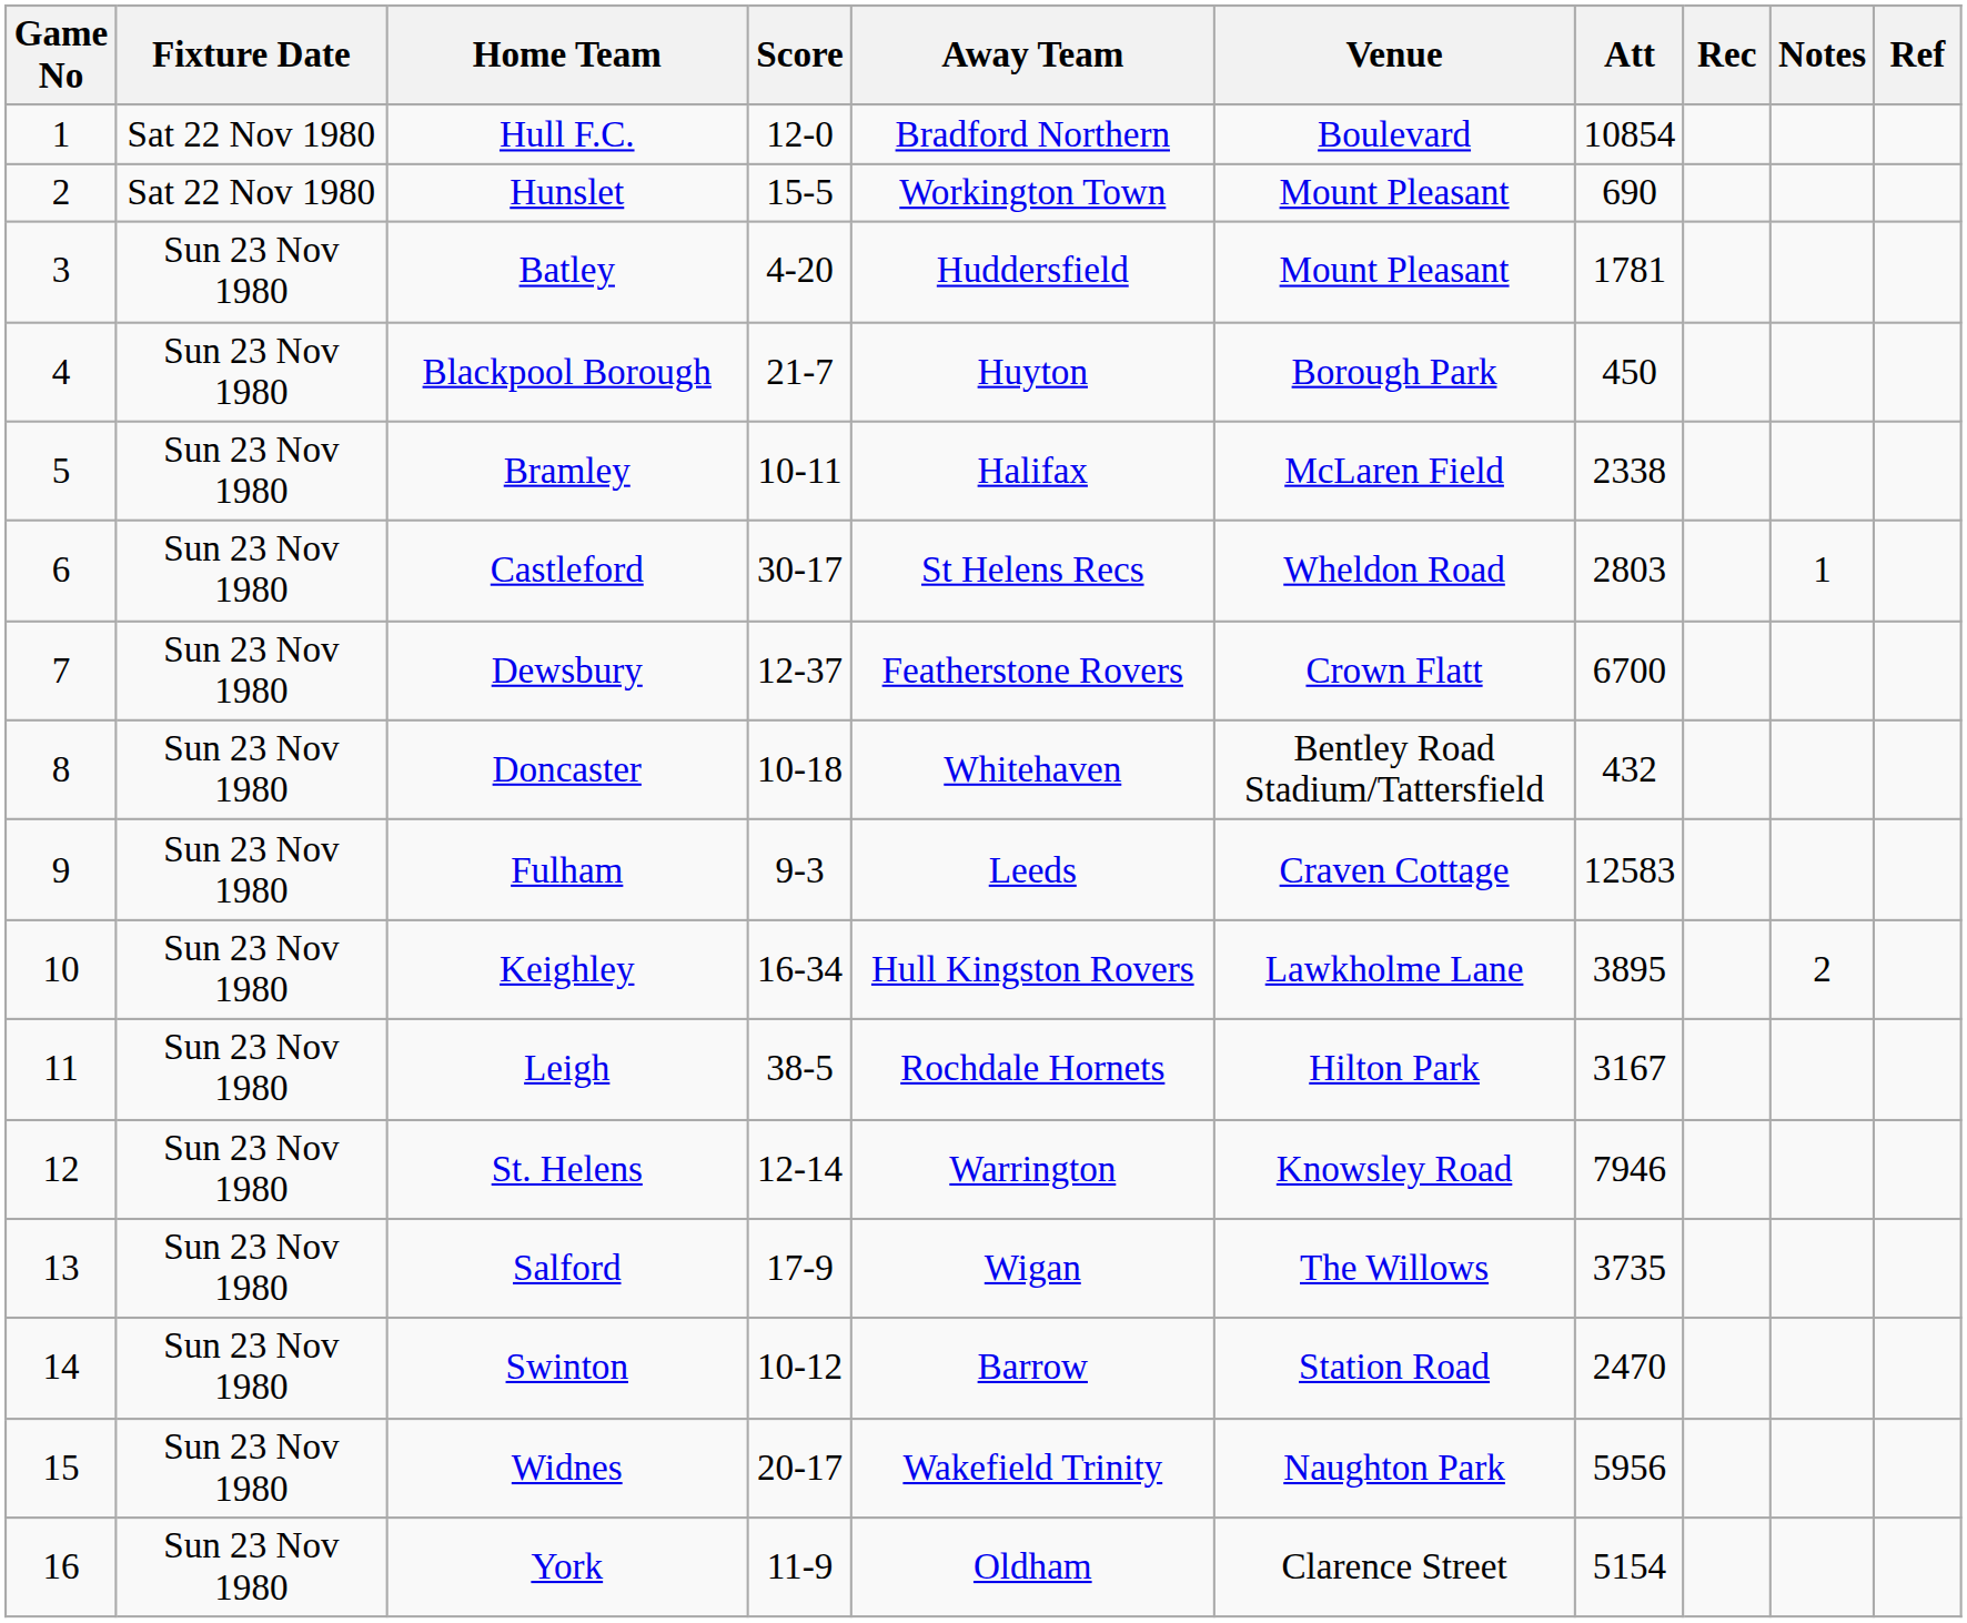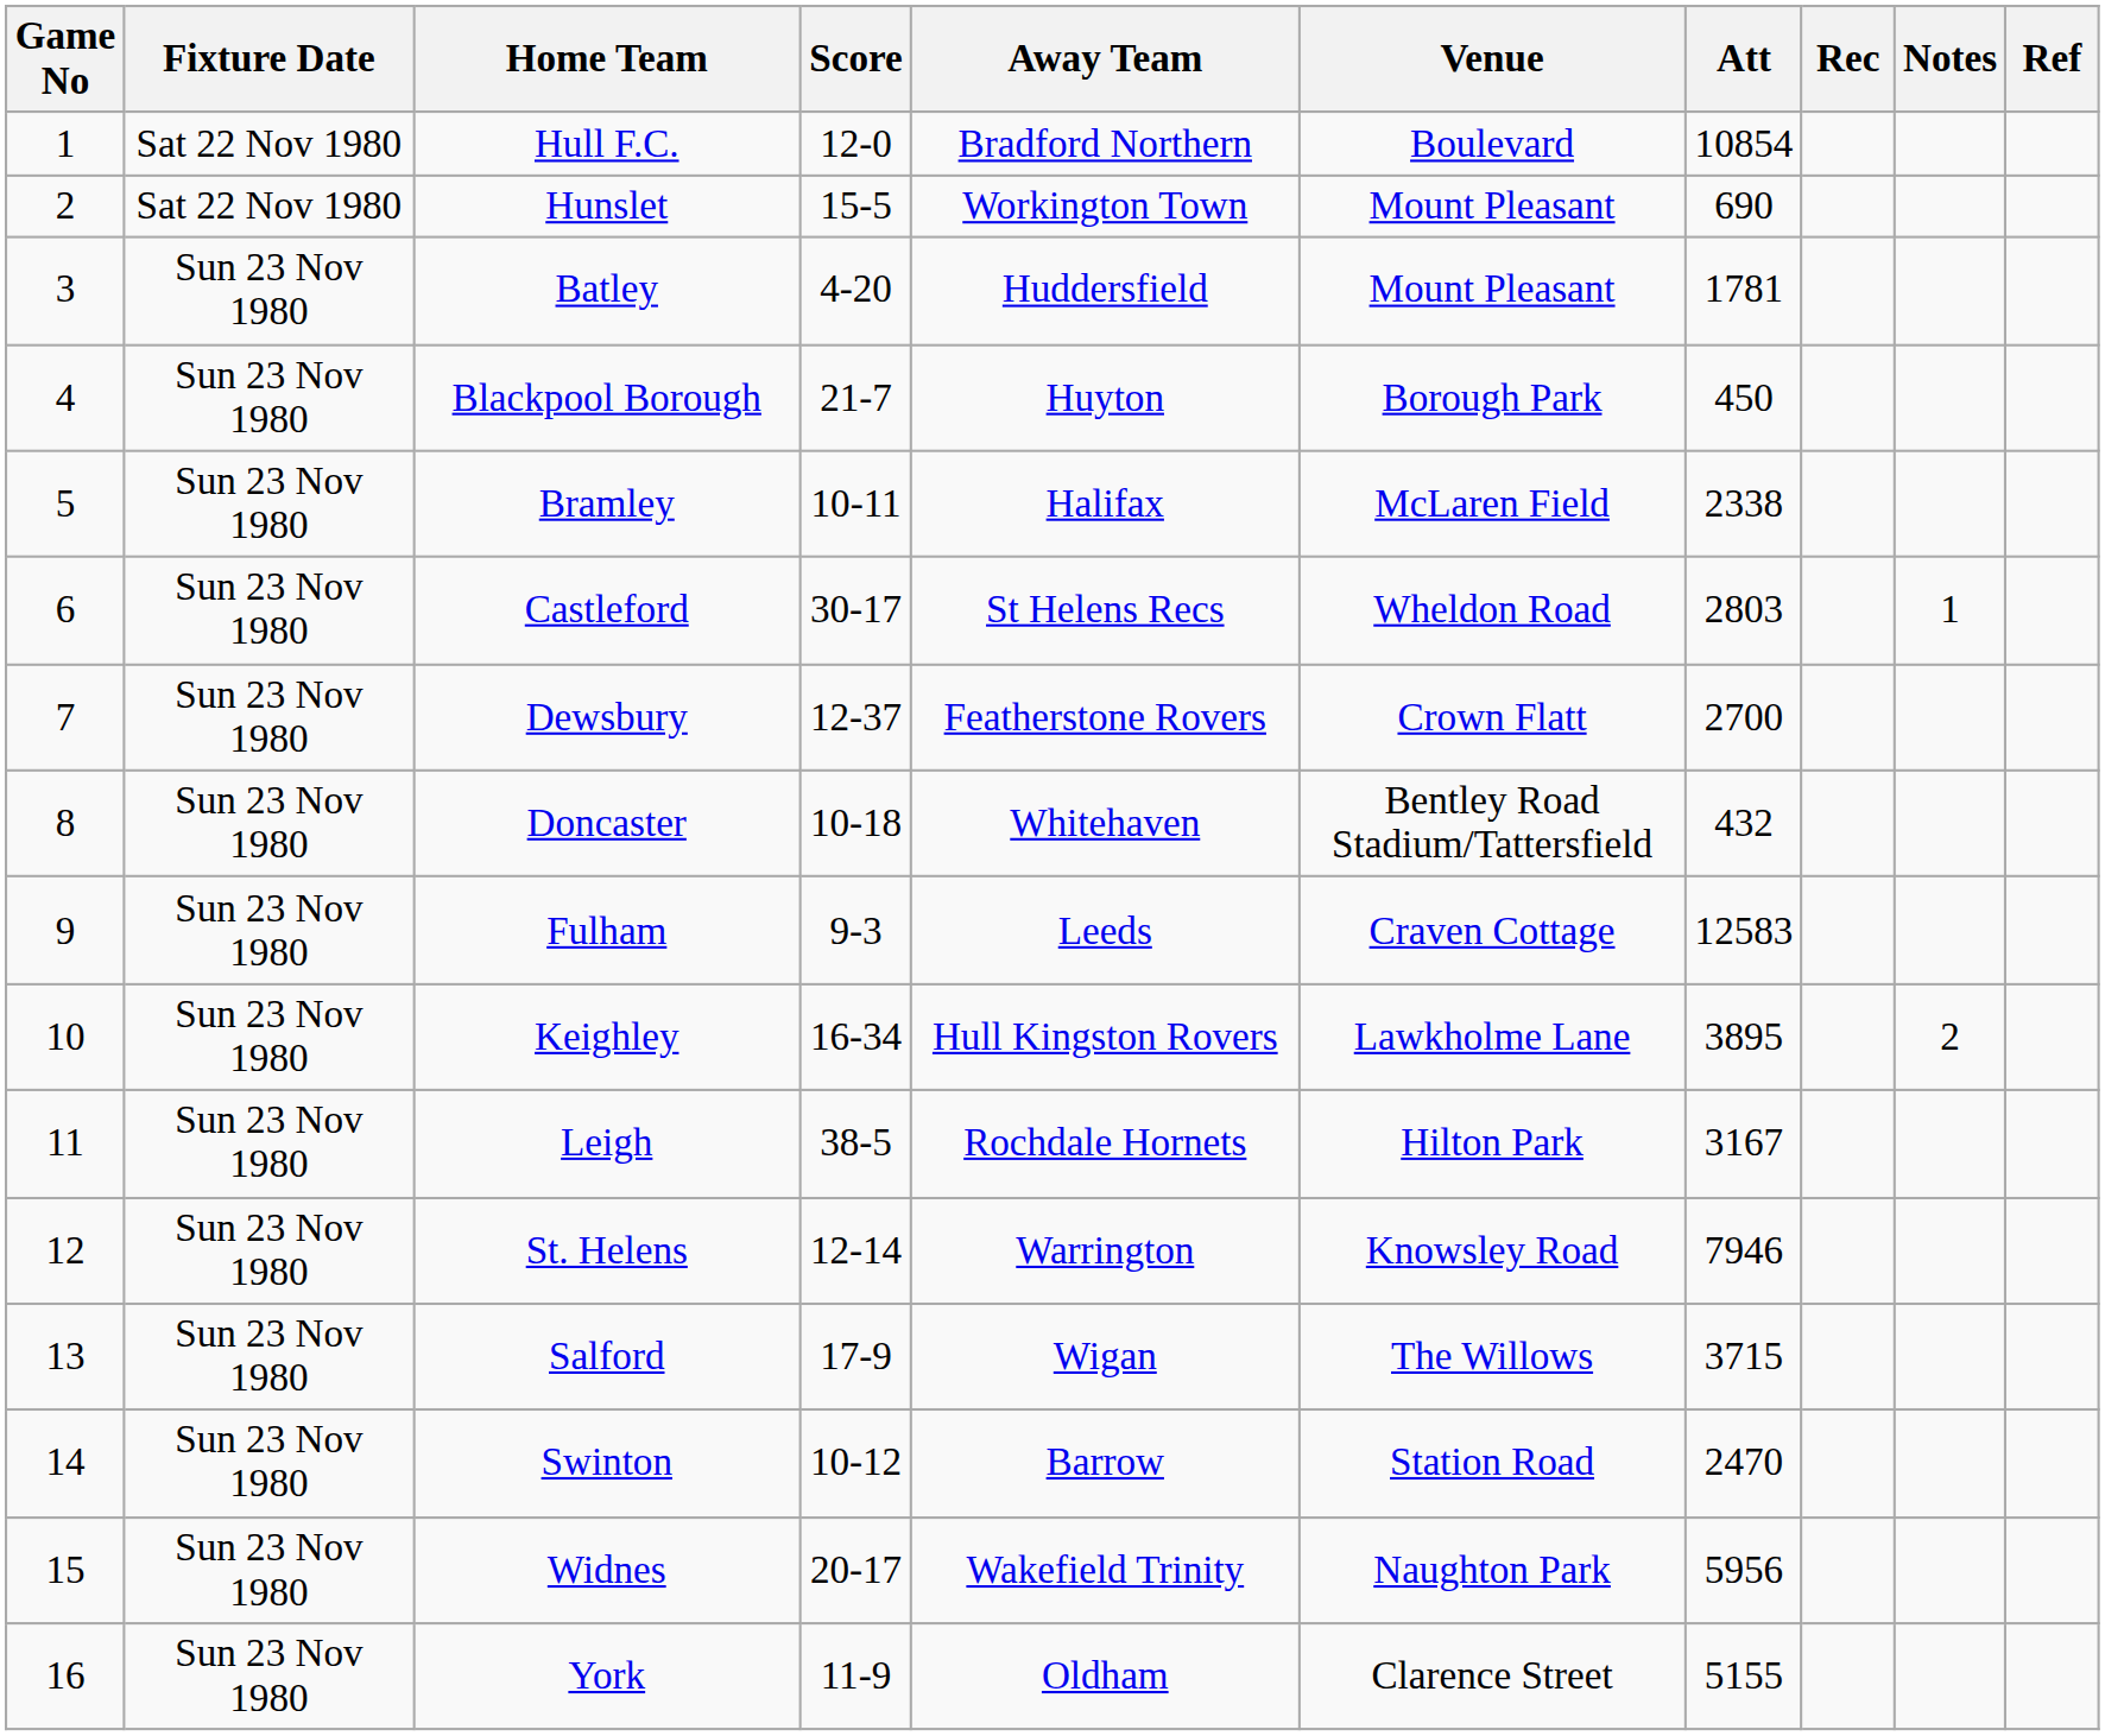 <table class="wikitable" style="text-align:center;">
 <tr>
 <th width=10 abbr="No">Game No</th>
 <th width=110 abbr="Date">Fixture Date</th>
 <th width=150 abbr="Home Team">Home Team</th>
 <th width=20 abbr="Score">Score</th>
 <th width=150 abbr="Away Team">Away Team</th>
 <th width=150 abbr="Venue">Venue</th>
 <th width=30 abbr="Att">Att</th>
 <th width=30 abbr="Rec">Rec</th>
 <th width=20 abbr="Notes">Notes</th>
 <th width=30 abbr="Ref">Ref</th>
 </tr>
 <tr>
 <td>1</td>
 <td>Sat 22 Nov 1980</td>
 <td><a href='#'>Hull F.C.</a></td>
 <td>12-0</td>
 <td><a href='#'>Bradford Northern</a></td>
 <td><a href='#'>Boulevard</a></td>
 <td>10854</td>
 <td></td>
 <td></td>
 <td></td>
 </tr>
 <tr>
 <td>2</td>
 <td>Sat 22 Nov 1980</td>
 <td><a href='#'>Hunslet</a></td>
 <td>15-5</td>
 <td><a href='#'>Workington Town</a></td>
 <td><a href='#'>Mount Pleasant</a></td>
 <td>690</td>
 <td></td>
 <td></td>
 <td></td>
 </tr>
 <tr>
 <td>3</td>
 <td>Sun 23 Nov 1980</td>
 <td><a href='#'>Batley</a></td>
 <td>4-20</td>
 <td><a href='#'>Huddersfield</a></td>
 <td><a href='#'>Mount Pleasant</a></td>
 <td>1781</td>
 <td></td>
 <td></td>
 <td></td>
 </tr>
 <tr>
 <td>4</td>
 <td>Sun 23 Nov 1980</td>
 <td><a href='#'>Blackpool Borough</a></td>
 <td>21-7</td>
 <td><a href='#'>Huyton</a></td>
 <td><a href='#'>Borough Park</a></td>
 <td>450</td>
 <td></td>
 <td></td>
 <td></td>
 </tr>
 <tr>
 <td>5</td>
 <td>Sun 23 Nov 1980</td>
 <td><a href='#'>Bramley</a></td>
 <td>10-11</td>
 <td><a href='#'>Halifax</a></td>
 <td><a href='#'>McLaren Field</a></td>
 <td>2338</td>
 <td></td>
 <td></td>
 <td></td>
 </tr>
 <tr>
 <td>6</td>
 <td>Sun 23 Nov 1980</td>
 <td><a href='#'>Castleford</a></td>
 <td>30-17</td>
 <td><a href='#'>St Helens Recs</a></td>
 <td><a href='#'>Wheldon Road</a></td>
 <td>2803</td>
 <td></td>
 <td>1</td>
 <td></td>
 </tr>
 <tr>
 <td>7</td>
 <td>Sun 23 Nov 1980</td>
 <td><a href='#'>Dewsbury</a></td>
 <td>12-37</td>
 <td><a href='#'>Featherstone Rovers</a></td>
 <td><a href='#'>Crown Flatt</a></td>
-<td>6700</td>
+<td>2700</td>
 <td></td>
 <td></td>
 <td></td>
 </tr>
 <tr>
 <td>8</td>
 <td>Sun 23 Nov 1980</td>
 <td><a href='#'>Doncaster</a></td>
 <td>10-18</td>
 <td><a href='#'>Whitehaven</a></td>
 <td>Bentley Road Stadium/Tattersfield</td>
 <td>432</td>
 <td></td>
 <td></td>
 <td></td>
 </tr>
 <tr>
 <td>9</td>
 <td>Sun 23 Nov 1980</td>
 <td><a href='#'>Fulham</a></td>
 <td>9-3</td>
 <td><a href='#'>Leeds</a></td>
 <td><a href='#'>Craven Cottage</a></td>
 <td>12583</td>
 <td></td>
 <td></td>
 <td></td>
 </tr>
 <tr>
 <td>10</td>
 <td>Sun 23 Nov 1980</td>
 <td><a href='#'>Keighley</a></td>
 <td>16-34</td>
 <td><a href='#'>Hull Kingston Rovers</a></td>
 <td><a href='#'>Lawkholme Lane</a></td>
 <td>3895</td>
 <td></td>
 <td>2</td>
 <td></td>
 </tr>
 <tr>
 <td>11</td>
 <td>Sun 23 Nov 1980</td>
 <td><a href='#'>Leigh</a></td>
 <td>38-5</td>
 <td><a href='#'>Rochdale Hornets</a></td>
 <td><a href='#'>Hilton Park</a></td>
 <td>3167</td>
 <td></td>
 <td></td>
 <td></td>
 </tr>
 <tr>
 <td>12</td>
 <td>Sun 23 Nov 1980</td>
 <td><a href='#'>St. Helens</a></td>
 <td>12-14</td>
 <td><a href='#'>Warrington</a></td>
 <td><a href='#'>Knowsley Road</a></td>
 <td>7946</td>
 <td></td>
 <td></td>
 <td></td>
 </tr>
 <tr>
 <td>13</td>
 <td>Sun 23 Nov 1980</td>
 <td><a href='#'>Salford</a></td>
 <td>17-9</td>
 <td><a href='#'>Wigan</a></td>
 <td><a href='#'>The Willows</a></td>
-<td>3735</td>
+<td>3715</td>
 <td></td>
 <td></td>
 <td></td>
 </tr>
 <tr>
 <td>14</td>
 <td>Sun 23 Nov 1980</td>
 <td><a href='#'>Swinton</a></td>
 <td>10-12</td>
 <td><a href='#'>Barrow</a></td>
 <td><a href='#'>Station Road</a></td>
 <td>2470</td>
 <td></td>
 <td></td>
 <td></td>
 </tr>
 <tr>
 <td>15</td>
 <td>Sun 23 Nov 1980</td>
 <td><a href='#'>Widnes</a></td>
 <td>20-17</td>
 <td><a href='#'>Wakefield Trinity</a></td>
 <td><a href='#'>Naughton Park</a></td>
 <td>5956</td>
 <td></td>
 <td></td>
 <td></td>
 </tr>
 <tr>
 <td>16</td>
 <td>Sun 23 Nov 1980</td>
 <td><a href='#'>York</a></td>
 <td>11-9</td>
 <td><a href='#'>Oldham</a></td>
 <td>Clarence Street</td>
-<td>5154</td>
+<td>5155</td>
 <td></td>
 <td></td>
 <td></td>
 </tr>
 </table>
